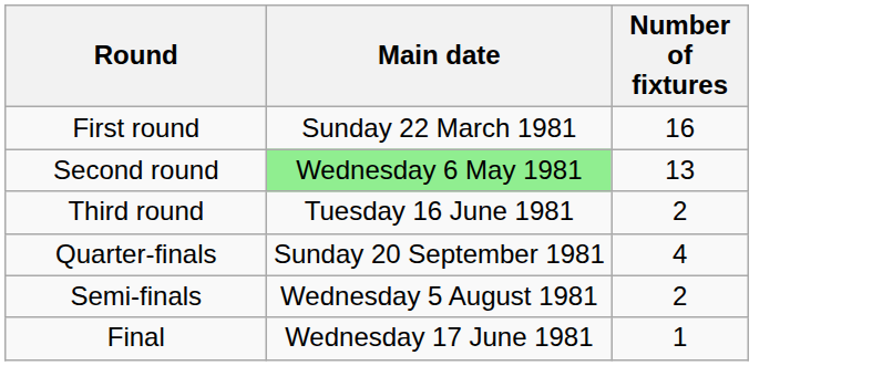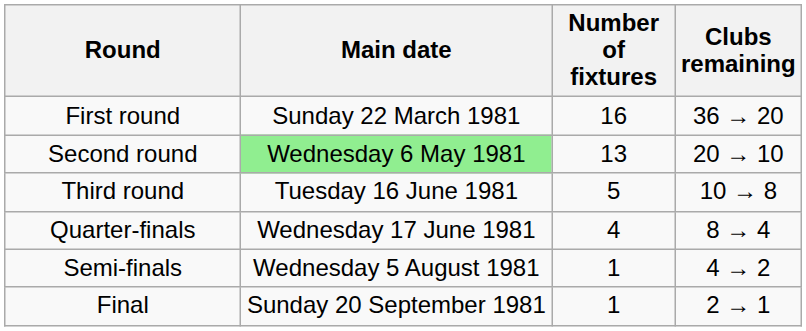 <table class="wikitable plainrowheaders" style="text-align:center">
 <tr>
 <th scope="col" style="width:150px">Round</th>
 <th scope="col" style="width:200px">Main date</th>
 <th scope="col" style="width:75px">Number of fixtures</th>
+<th scope="col" style="width:75px">Clubs remaining</th>
 </tr>
 <tr>
 <td>First round</td>
 <td>Sunday 22 March 1981</td>
 <td>16</td>
+<td>36 → 20</td>
 </tr>
 <tr>
 <td>Second round</td>
 <td style="background: lightgreen;">Wednesday 6 May 1981</td>
 <td>13</td>
+<td>20 → 10</td>
 </tr>
 <tr>
 <td>Third round</td>
 <td>Tuesday 16 June 1981</td>
-<td>2</td>
+<td>5</td>
+<td>10 → 8</td>
 </tr>
 <tr>
 <td>Quarter-finals</td>
-<td>Sunday 20 September 1981</td>
+<td>Wednesday 17 June 1981</td>
 <td>4</td>
+<td>8 → 4</td>
 </tr>
 <tr>
 <td>Semi-finals</td>
 <td>Wednesday 5 August 1981</td>
-<td>2</td>
+<td>1</td>
+<td>4 → 2</td>
 </tr>
 <tr>
 <td>Final</td>
-<td>Wednesday 17 June 1981</td>
+<td>Sunday 20 September 1981</td>
 <td>1</td>
+<td>2 → 1</td>
 </tr>
 </table>
